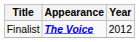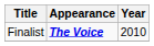 <table class="wikitable sortable">
 <tr>
 <th>Title</th>
 <th>Appearance</th>
 <th>Year</th>
 </tr>
 <tr>
 <td>Finalist</td>
 <td><strong><em><a href='#'>The Voice</a></em></strong></td>
-<td>2012</td>
+<td>2010</td>
 </tr>
 <tr>
 </tr>
 </table>
